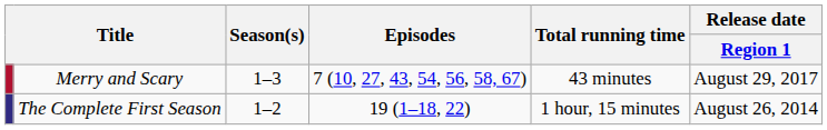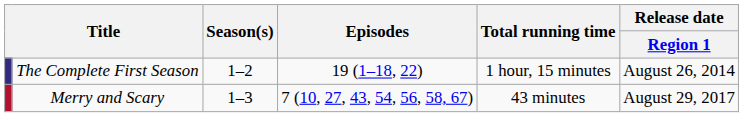 <table class="wikitable" style="text-align:center">
 <tr>
 <th colspan=2 rowspan=2>Title</th>
 <th rowspan=2>Season(s)</th>
 <th rowspan=2>Episodes</th>
 <th rowspan=2>Total running time</th>
 <th>Release date</th>
 </tr>
 <tr>
 <th><a href='#'>Region 1</a></th>
 </tr>
 <tr>
+<th style="background:#302a81"></th>
+<td><em>The Complete First Season</em></td>
+<td>1–2</td>
+<td>19 (<a href='#'>1–18</a>, <a href='#'>22</a>)</td>
+<td>1 hour, 15 minutes</td>
+<td>August 26, 2014</td>
+</tr>
+<tr>
 <th style="background:#B11030"></th>
 <td><em>Merry and Scary</em></td>
 <td>1–3</td>
 <td>7 (<a href='#'>10</a>, <a href='#'>27</a>, <a href='#'>43</a>, <a href='#'>54</a>, <a href='#'>56</a>, <a href='#'>58, 67</a>)</td>
 <td>43 minutes</td>
 <td>August 29, 2017</td>
 </tr>
-<tr>
-<th style="background:#302a81"></th>
-<td><em>The Complete First Season</em></td>
-<td>1–2</td>
-<td>19 (<a href='#'>1–18</a>, <a href='#'>22</a>)</td>
-<td>1 hour, 15 minutes</td>
-<td>August 26, 2014</td>
-</tr>
 </table>
